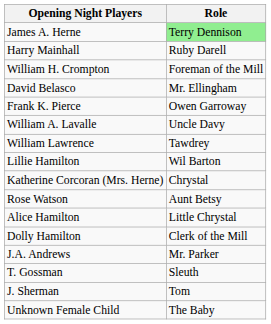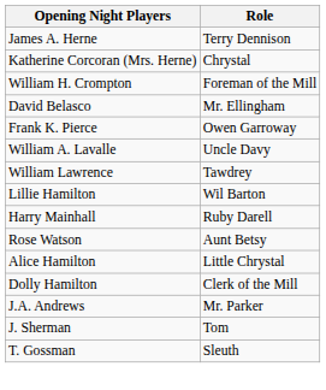 <table class="wikitable">
 <tr>
 <th>Opening Night Players</th>
 <th>Role</th>
 </tr>
 <tr>
 <td>James A. Herne</td>
-<td style="background: lightgreen;">Terry Dennison</td>
+<td>Terry Dennison</td>
 </tr>
 <tr>
-<td>Harry Mainhall</td>
-<td>Ruby Darell</td>
+<td>Katherine Corcoran (Mrs. Herne)</td>
+<td>Chrystal</td>
 </tr>
 <tr>
 <td>William H. Crompton</td>
 <td>Foreman of the Mill</td>
 </tr>
 <tr>
 <td>David Belasco</td>
 <td>Mr. Ellingham</td>
 </tr>
 <tr>
 <td>Frank K. Pierce</td>
 <td>Owen Garroway</td>
 </tr>
 <tr>
 <td>William A. Lavalle</td>
 <td>Uncle Davy</td>
 </tr>
 <tr>
 <td>William Lawrence</td>
 <td>Tawdrey</td>
 </tr>
 <tr>
 <td>Lillie Hamilton</td>
 <td>Wil Barton</td>
 </tr>
 <tr>
-<td>Katherine Corcoran (Mrs. Herne)</td>
-<td>Chrystal</td>
+<td>Harry Mainhall</td>
+<td>Ruby Darell</td>
 </tr>
 <tr>
 <td>Rose Watson</td>
 <td>Aunt Betsy</td>
 </tr>
 <tr>
 <td>Alice Hamilton</td>
 <td>Little Chrystal</td>
 </tr>
 <tr>
 <td>Dolly Hamilton</td>
 <td>Clerk of the Mill</td>
 </tr>
 <tr>
 <td>J.A. Andrews</td>
 <td>Mr. Parker</td>
 </tr>
 <tr>
-<td>T. Gossman</td>
-<td>Sleuth</td>
-</tr>
-<tr>
 <td>J. Sherman</td>
 <td>Tom</td>
 </tr>
 <tr>
-<td>Unknown Female Child</td>
-<td>The Baby</td>
+<td>T. Gossman</td>
+<td>Sleuth</td>
 </tr>
 </table>
